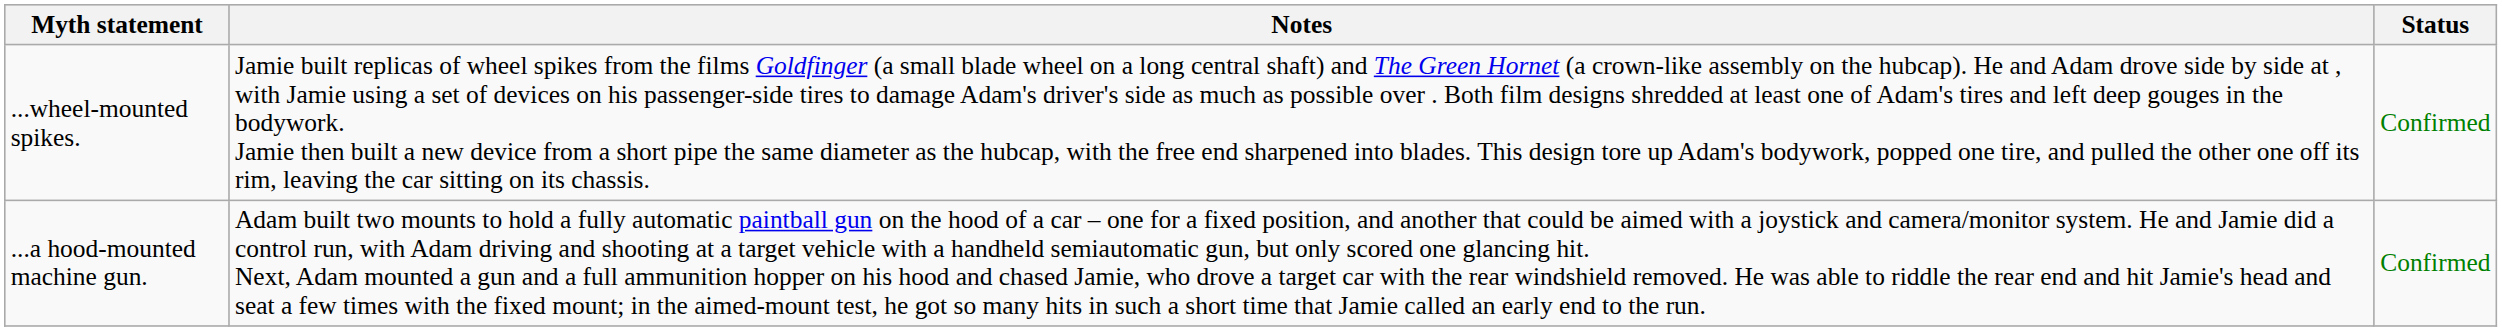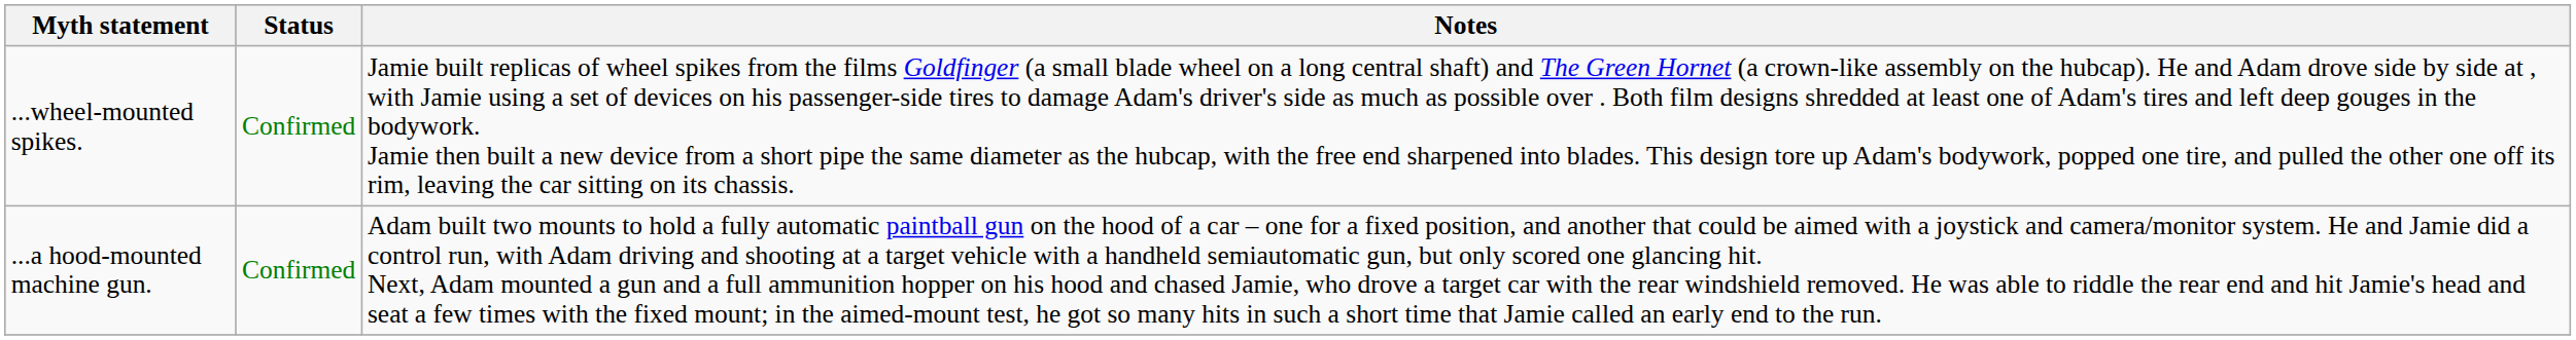 <table class="wikitable plainrowheaders">
 <tr>
 <th>Myth statement</th>
+<th>Status</th>
 <th>Notes</th>
-<th>Status</th>
 </tr>
 <tr>
 <td>...wheel-mounted spikes.</td>
+<td style="color:green">Confirmed</td>
 <td>Jamie built replicas of wheel spikes from the films <em><a href='#'>Goldfinger</a></em> (a small blade wheel on a long central shaft) and <em><a href='#'>The Green Hornet</a></em> (a crown-like assembly on the hubcap). He and Adam drove side by side at , with Jamie using a set of devices on his passenger-side tires to damage Adam's driver's side as much as possible over . Both film designs shredded at least one of Adam's tires and left deep gouges in the bodywork.<br>Jamie then built a new device from a short pipe the same diameter as the hubcap, with the free end sharpened into blades. This design tore up Adam's bodywork, popped one tire, and pulled the other one off its rim, leaving the car sitting on its chassis.</td>
-<td style="color:green">Confirmed</td>
 </tr>
 <tr>
 <td>...a hood-mounted machine gun.</td>
+<td style="color:green">Confirmed</td>
 <td>Adam built two mounts to hold a fully automatic <a href='#'>paintball gun</a> on the hood of a car – one for a fixed position, and another that could be aimed with a joystick and camera/monitor system. He and Jamie did a control run, with Adam driving and shooting at a target vehicle with a handheld semiautomatic gun, but only scored one glancing hit.<br>Next, Adam mounted a gun and a full ammunition hopper on his hood and chased Jamie, who drove a target car with the rear windshield removed. He was able to riddle the rear end and hit Jamie's head and seat a few times with the fixed mount; in the aimed-mount test, he got so many hits in such a short time that Jamie called an early end to the run.</td>
-<td style="color:green">Confirmed</td>
 </tr>
 </table>
